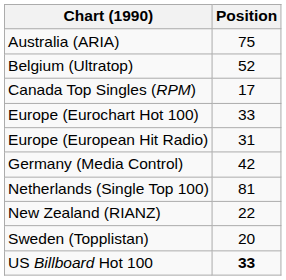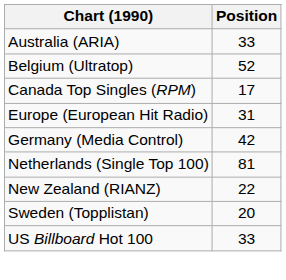 <table class="wikitable sortable">
 <tr>
 <th>Chart (1990)</th>
 <th>Position</th>
 </tr>
 <tr>
 <td>Australia (ARIA)</td>
-<td style="text-align:center;">75</td>
+<td style="text-align:center;">33</td>
 </tr>
 <tr>
 <td>Belgium (Ultratop)</td>
 <td style="text-align:center;">52</td>
 </tr>
 <tr>
 <td>Canada Top Singles (<em>RPM</em>)</td>
 <td style="text-align:center;">17</td>
-</tr>
-<tr>
-<td>Europe (Eurochart Hot 100)</td>
-<td style="text-align:center;">33</td>
 </tr>
 <tr>
 <td>Europe (European Hit Radio)</td>
 <td style="text-align:center;">31</td>
 </tr>
 <tr>
 <td>Germany (Media Control)</td>
 <td style="text-align:center;">42</td>
 </tr>
 <tr>
 <td>Netherlands (Single Top 100)</td>
 <td style="text-align:center;">81</td>
 </tr>
 <tr>
 <td>New Zealand (RIANZ)</td>
 <td style="text-align:center;">22</td>
 </tr>
 <tr>
 <td>Sweden (Topplistan)</td>
 <td style="text-align:center;">20</td>
 </tr>
 <tr>
 <td>US <em>Billboard</em> Hot 100</td>
-<td style="text-align:center;"><strong>33</strong></td>
+<td style="text-align:center;">33</td>
 </tr>
 </table>
